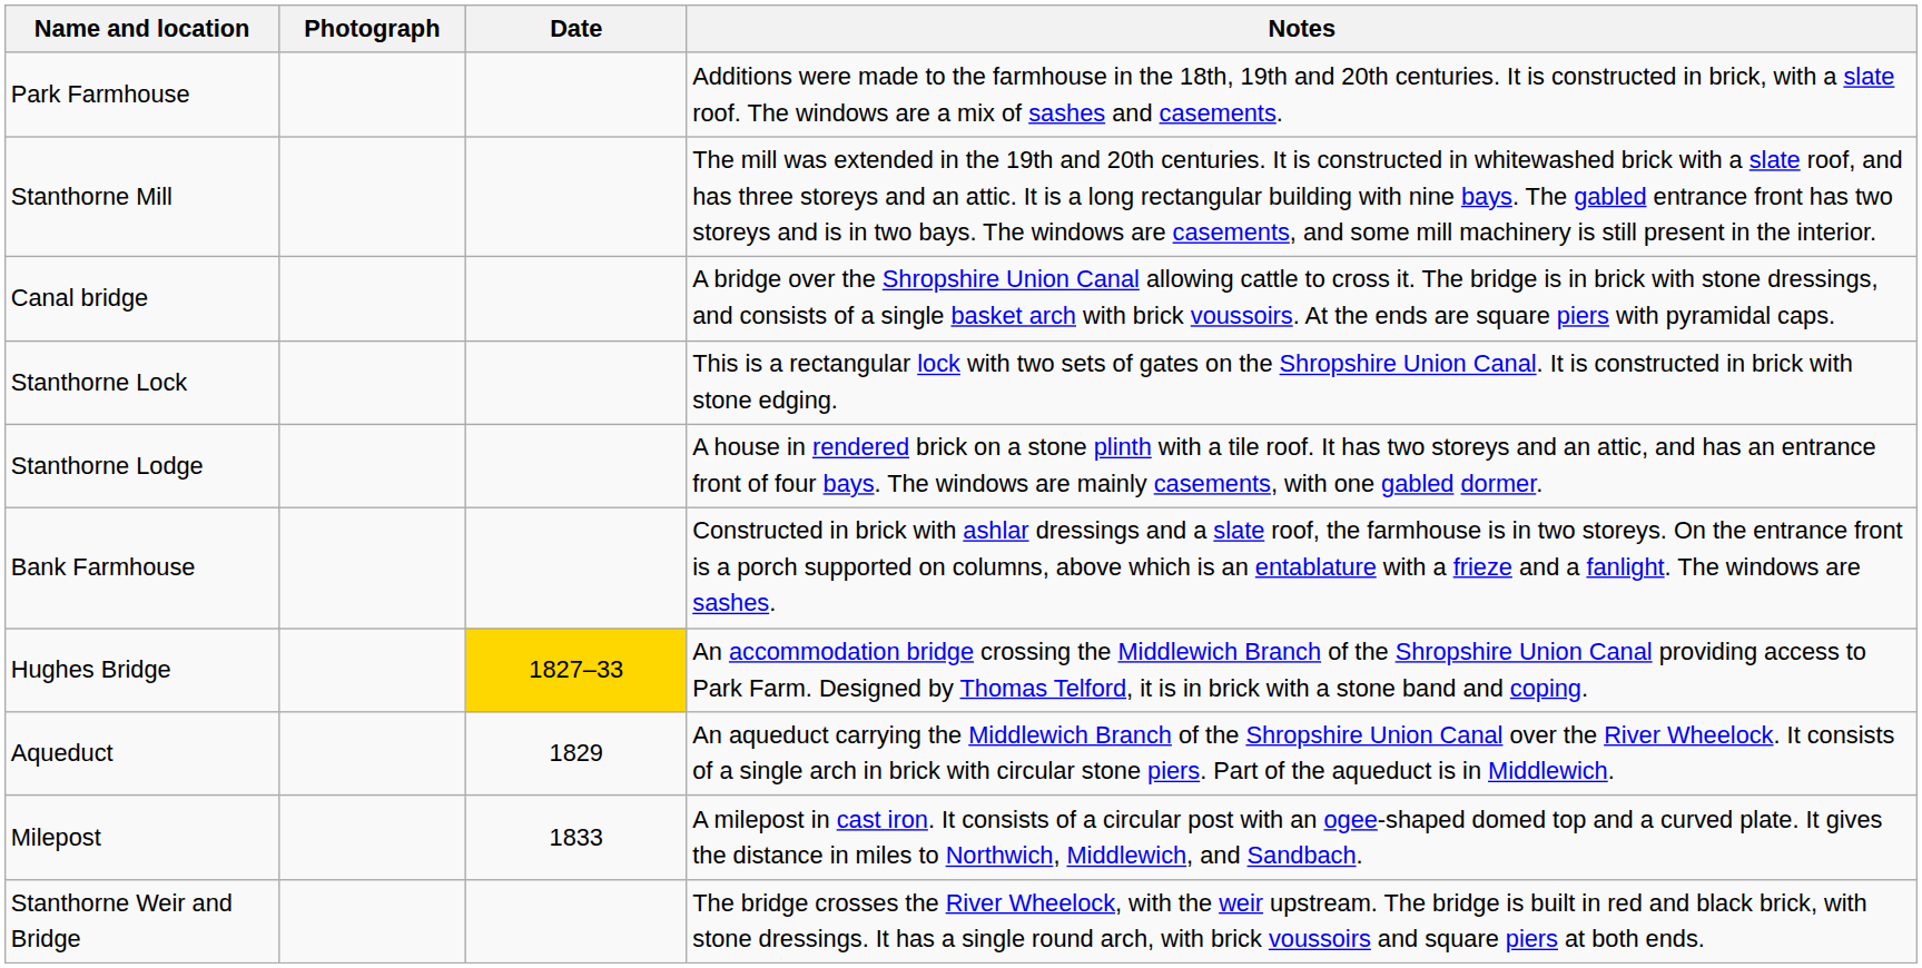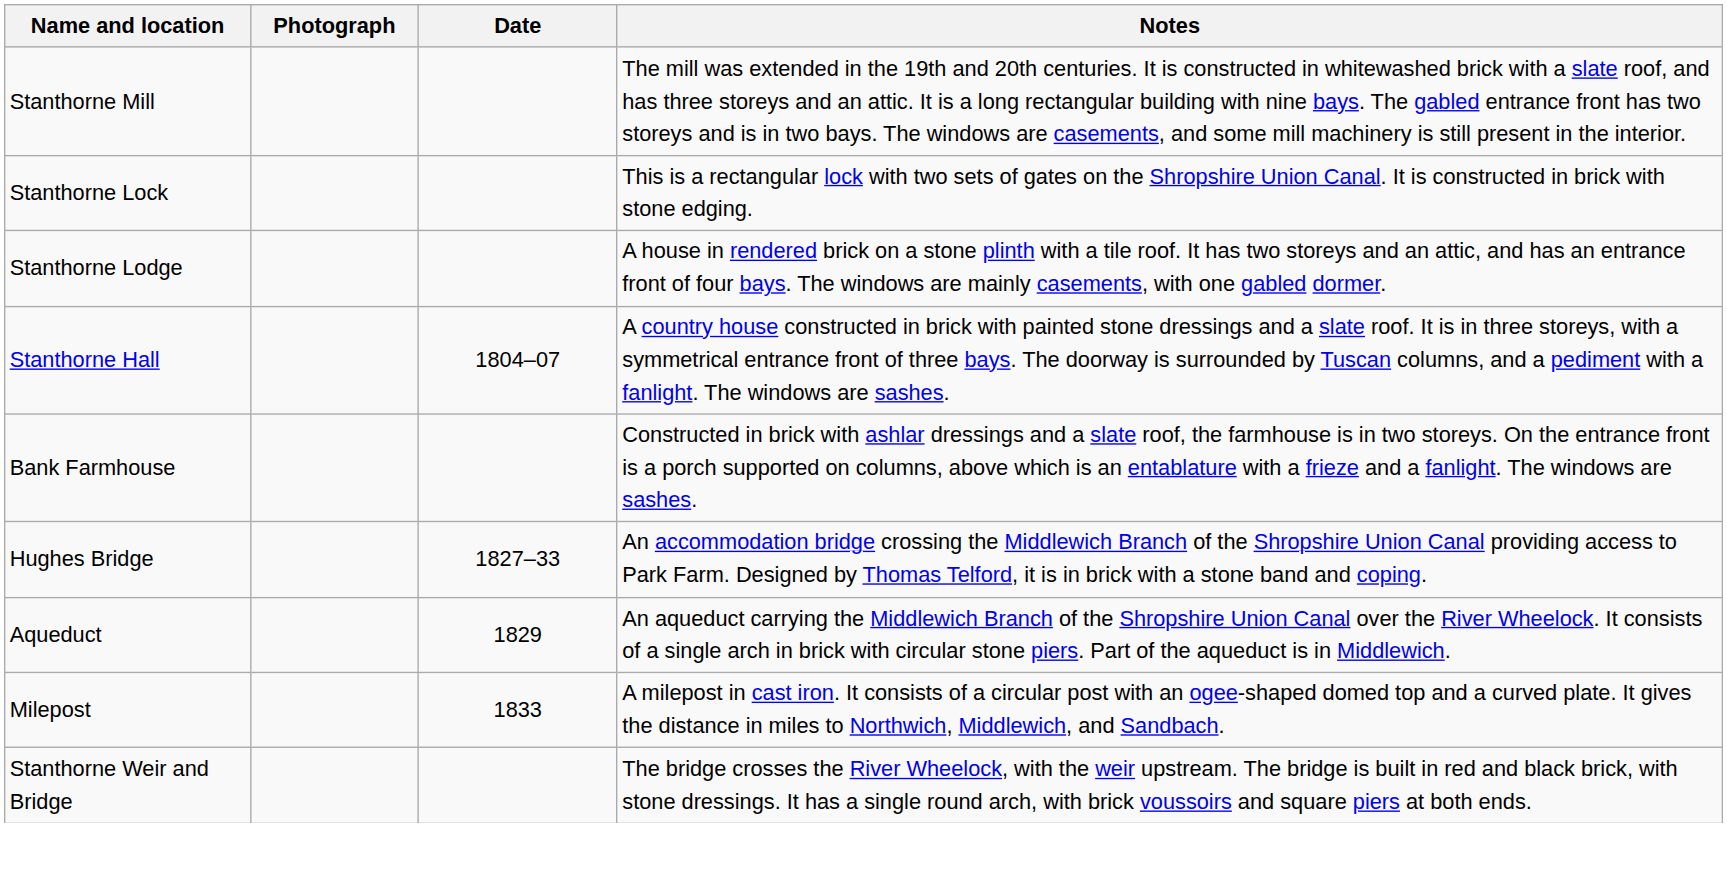 <table class="wikitable sortable plainrowheaders" style="width:100%;border:0px;text-align:left;line-height:150%;">
 <tr>
 <th scope="col"  style="width:150px">Name and location</th>
 <th scope="col"  style="width:100px" class="unsortable">Photograph</th>
 <th scope="col"  style="width:120px">Date</th>
 <th scope="col"  style="width:700px" class="unsortable">Notes</th>
 </tr>
 <tr>
-<td>Park Farmhouse<br><small></small></td>
-<td></td>
-<td align="center"></td>
-<td>Additions were made to the farmhouse in the 18th, 19th and 20th centuries.  It is constructed in brick, with a <a href='#'>slate</a> roof.  The windows are a mix of <a href='#'>sashes</a> and <a href='#'>casements</a>.</td>
-</tr>
-<tr>
 <td>Stanthorne Mill<br><small></small></td>
 <td></td>
 <td align="center"></td>
 <td>The mill was extended in the 19th and 20th centuries.  It is constructed in whitewashed brick with a <a href='#'>slate</a> roof, and has three storeys and an attic.  It is a long rectangular building with nine <a href='#'>bays</a>.  The <a href='#'>gabled</a> entrance front has two storeys and is in two bays.  The windows are <a href='#'>casements</a>, and some mill machinery is still present in the interior.</td>
-</tr>
-<tr>
-<td>Canal bridge<br><small></small></td>
-<td></td>
-<td align="center"></td>
-<td>A bridge over the <a href='#'>Shropshire Union Canal</a> allowing cattle to cross it.  The bridge is in brick with stone dressings, and consists of a single <a href='#'>basket arch</a> with brick <a href='#'>voussoirs</a>.  At the ends are square <a href='#'>piers</a> with pyramidal caps.</td>
 </tr>
 <tr>
 <td>Stanthorne Lock<br><small></small></td>
 <td></td>
 <td align="center"></td>
 <td>This is a rectangular <a href='#'>lock</a> with two sets of gates on the <a href='#'>Shropshire Union Canal</a>.  It is constructed in brick with stone edging.</td>
 </tr>
 <tr>
 <td>Stanthorne Lodge<br><small></small></td>
 <td></td>
 <td align="center"></td>
 <td>A house in <a href='#'>rendered</a> brick on a stone <a href='#'>plinth</a> with a tile roof.  It has two storeys and an attic, and has an entrance front of four <a href='#'>bays</a>.  The windows are mainly <a href='#'>casements</a>, with one <a href='#'>gabled</a> <a href='#'>dormer</a>.</td>
 </tr>
 <tr>
+<td><a href='#'>Stanthorne Hall</a><br><small></small></td>
+<td></td>
+<td align="center">1804–07</td>
+<td>A <a href='#'>country house</a> constructed in brick with painted stone dressings and a <a href='#'>slate</a> roof.  It is in three storeys, with a symmetrical entrance front of three <a href='#'>bays</a>.  The doorway is surrounded by <a href='#'>Tuscan</a> columns, and a <a href='#'>pediment</a> with a <a href='#'>fanlight</a>.  The windows are <a href='#'>sashes</a>.</td>
+</tr>
+<tr>
 <td>Bank Farmhouse<br><small></small></td>
 <td></td>
 <td align="center"></td>
 <td>Constructed in brick with <a href='#'>ashlar</a> dressings and a <a href='#'>slate</a> roof, the farmhouse is in two storeys.  On the entrance front is a porch supported on columns, above which is an <a href='#'>entablature</a> with a <a href='#'>frieze</a> and a <a href='#'>fanlight</a>.  The windows are <a href='#'>sashes</a>.</td>
 </tr>
 <tr>
 <td>Hughes Bridge<br><small></small></td>
 <td></td>
-<td align="center" style="background: gold;">1827–33</td>
+<td align="center">1827–33</td>
 <td>An <a href='#'>accommodation bridge</a> crossing the <a href='#'>Middlewich Branch</a> of the <a href='#'>Shropshire Union Canal</a> providing access to Park Farm.  Designed by <a href='#'>Thomas Telford</a>, it is in brick with a stone band and <a href='#'>coping</a>.</td>
 </tr>
 <tr>
 <td>Aqueduct<br><small></small></td>
 <td></td>
 <td align="center">1829</td>
 <td>An aqueduct carrying the <a href='#'>Middlewich Branch</a> of the <a href='#'>Shropshire Union Canal</a> over the <a href='#'>River Wheelock</a>.  It consists of a single arch in brick with circular stone <a href='#'>piers</a>. Part of the aqueduct is in <a href='#'>Middlewich</a>.</td>
 </tr>
 <tr>
 <td>Milepost<br><small></small></td>
 <td></td>
 <td align="center">1833</td>
 <td>A milepost in <a href='#'>cast iron</a>. It consists of a circular post with an <a href='#'>ogee</a>-shaped domed top and a curved plate.  It gives the distance in miles to <a href='#'>Northwich</a>, <a href='#'>Middlewich</a>, and <a href='#'>Sandbach</a>.</td>
 </tr>
 <tr>
 <td>Stanthorne Weir and Bridge<br><small></small></td>
 <td></td>
 <td align="center"></td>
 <td>The bridge crosses the <a href='#'>River Wheelock</a>, with the <a href='#'>weir</a> upstream.  The bridge is built in red and black brick, with stone dressings.  It has a single round arch, with brick <a href='#'>voussoirs</a> and square <a href='#'>piers</a> at both ends.</td>
 </tr>
 <tr>
 </tr>
 </table>
